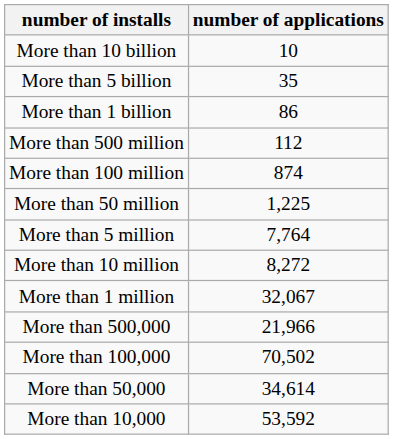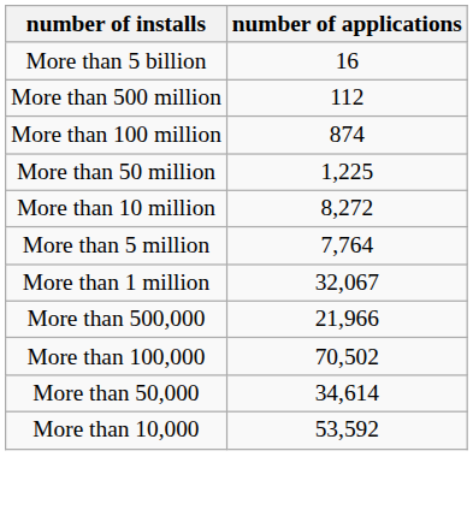 <table class="wikitable floatright" style="text-align:center">
 <tr>
 <th>number of installs</th>
 <th>number of applications</th>
 </tr>
 <tr>
-<td>More than 10 billion</td>
-<td>10</td>
-</tr>
-<tr>
 <td>More than 5 billion</td>
-<td>35</td>
-</tr>
-<tr>
-<td>More than 1 billion</td>
-<td>86</td>
+<td>16</td>
 </tr>
 <tr>
 <td>More than 500 million</td>
 <td>112</td>
 </tr>
 <tr>
 <td>More than 100 million</td>
 <td>874</td>
 </tr>
 <tr>
 <td>More than 50 million</td>
 <td>1,225</td>
 </tr>
 <tr>
+<td>More than 10 million</td>
+<td>8,272</td>
+</tr>
+<tr>
 <td>More than 5 million</td>
 <td>7,764</td>
-</tr>
-<tr>
-<td>More than 10 million</td>
-<td>8,272</td>
 </tr>
 <tr>
 <td>More than 1 million</td>
 <td>32,067</td>
 </tr>
 <tr>
 <td>More than 500,000</td>
 <td>21,966</td>
 </tr>
 <tr>
 <td>More than 100,000</td>
 <td>70,502</td>
 </tr>
 <tr>
 <td>More than 50,000</td>
 <td>34,614</td>
 </tr>
 <tr>
 <td>More than 10,000</td>
 <td>53,592</td>
 </tr>
 </table>
